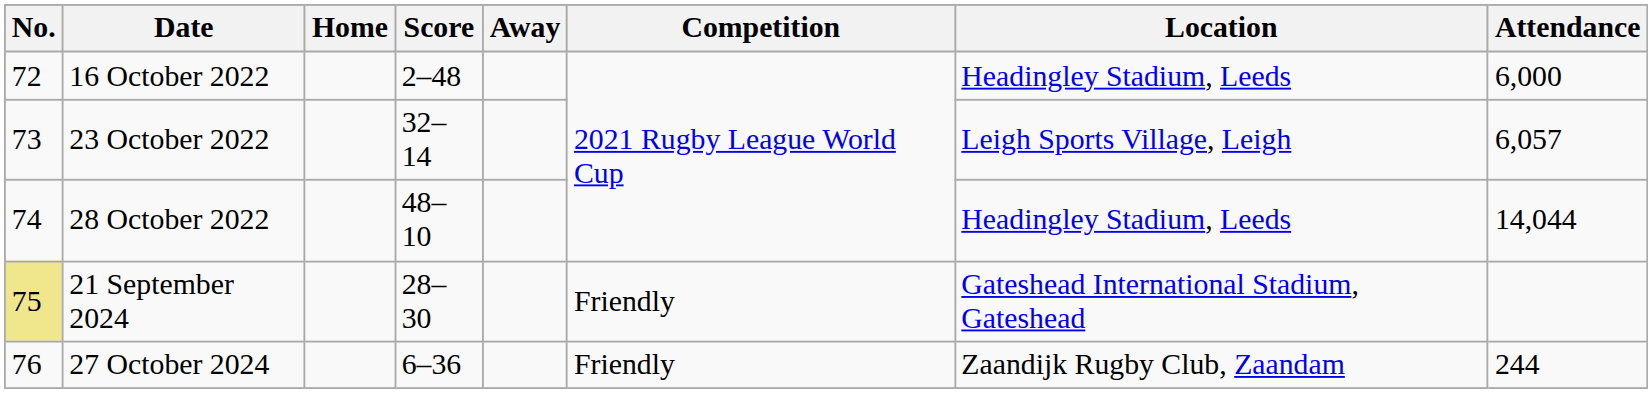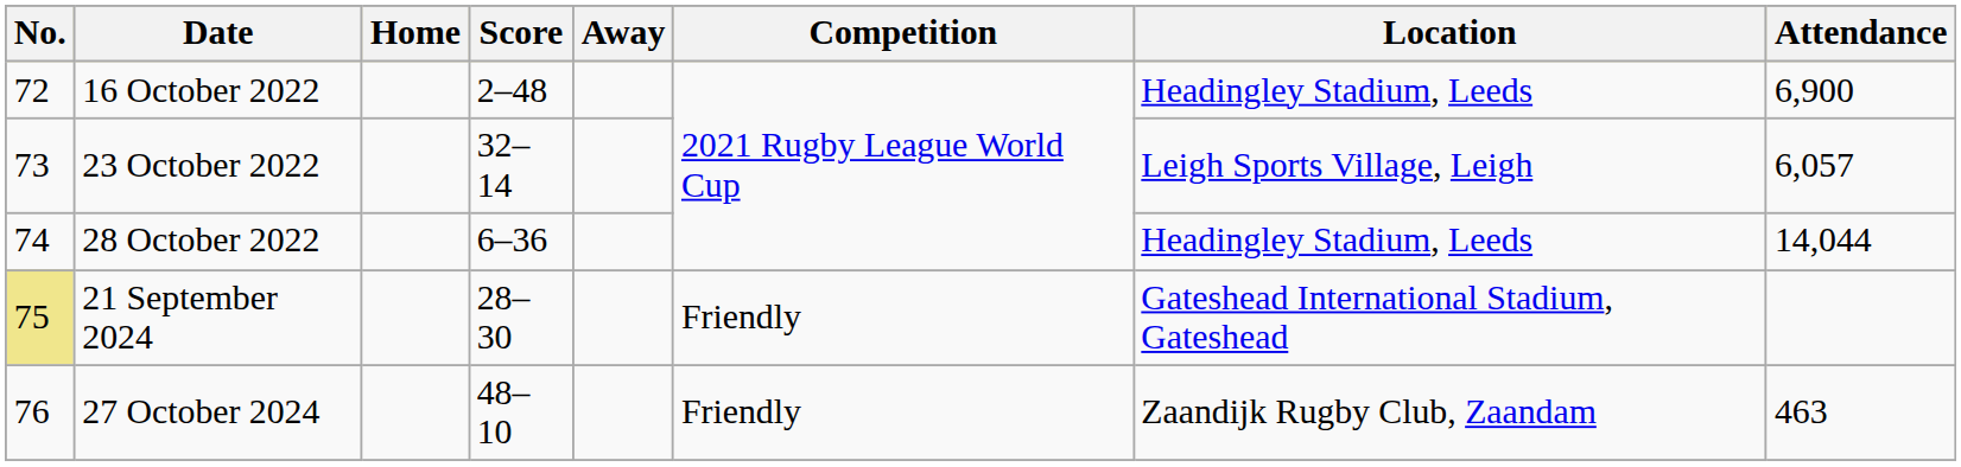 <table class="wikitable" width="100%">
 <tr bgcolor="#bdb76b">
 <th>No.</th>
 <th>Date</th>
 <th>Home</th>
 <th>Score</th>
 <th>Away</th>
 <th>Competition</th>
 <th>Location</th>
 <th>Attendance</th>
 </tr>
 <tr>
 <td>72</td>
 <td>16 October 2022</td>
 <td></td>
 <td>2–48</td>
 <td></td>
 <td rowspan="3"><a href='#'>2021 Rugby League World Cup</a></td>
 <td><a href='#'>Headingley Stadium</a>, <a href='#'>Leeds</a></td>
-<td>6,000</td>
+<td>6,900</td>
 </tr>
 <tr>
 <td>73</td>
 <td>23 October 2022</td>
 <td></td>
 <td>32–14</td>
 <td></td>
 <td><a href='#'>Leigh Sports Village</a>, <a href='#'>Leigh</a></td>
 <td>6,057</td>
 </tr>
 <tr>
 <td>74</td>
 <td>28 October 2022</td>
 <td></td>
-<td>48–10</td>
+<td>6–36</td>
 <td></td>
 <td><a href='#'>Headingley Stadium</a>, <a href='#'>Leeds</a></td>
 <td>14,044</td>
 </tr>
 <tr>
 <td style="background: khaki;">75</td>
 <td>21 September 2024</td>
 <td></td>
 <td>28–30</td>
 <td></td>
 <td>Friendly</td>
 <td><a href='#'>Gateshead International Stadium</a>, <a href='#'>Gateshead</a></td>
 <td></td>
 </tr>
 <tr>
 <td>76</td>
 <td>27 October 2024</td>
 <td></td>
-<td>6–36</td>
+<td>48–10</td>
 <td></td>
 <td>Friendly</td>
 <td>Zaandijk Rugby Club, <a href='#'>Zaandam</a></td>
-<td>244</td>
+<td>463</td>
 </tr>
 </table>
